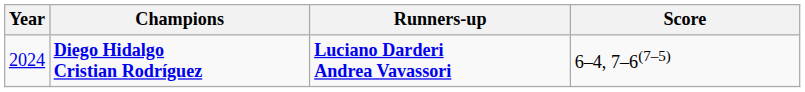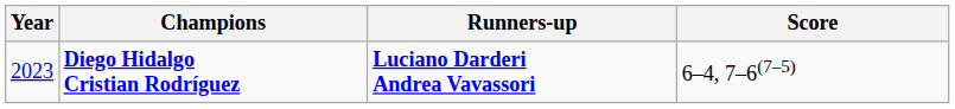 <table class="wikitable" style="font-size:90%">
 <tr>
 <th>Year</th>
 <th width="200">Champions</th>
 <th width="200">Runners-up</th>
 <th width="175">Score</th>
 </tr>
 <tr>
-<td><a href='#'>2024</a></td>
+<td><a href='#'>2023</a></td>
 <td> <strong><a href='#'>Diego Hidalgo</a></strong><br> <strong><a href='#'>Cristian Rodríguez</a></strong></td>
 <td><strong> <a href='#'>Luciano Darderi</a><br> <a href='#'>Andrea Vavassori</a></strong></td>
 <td>6–4, 7–6<sup>(7–5)</sup></td>
 </tr>
 </table>
